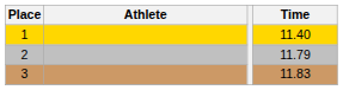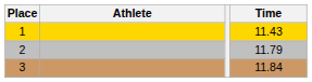 <table class="wikitable" style="text-align:center">
 <tr>
 <th>Place</th>
 <th width=250>Athlete</th>
 <th rowspan=27></th>
 <th width=100>Time</th>
 </tr>
 <tr bgcolor=gold>
 <td>1</td>
 <td align=left></td>
-<td>11.40</td>
+<td>11.43</td>
 </tr>
 <tr bgcolor=silver>
 <td>2</td>
 <td align=left></td>
 <td>11.79</td>
 </tr>
 <tr bgcolor=cc9966>
 <td>3</td>
 <td align=left></td>
-<td>11.83</td>
+<td>11.84</td>
 </tr>
 <tr>
 </tr>
 </table>
